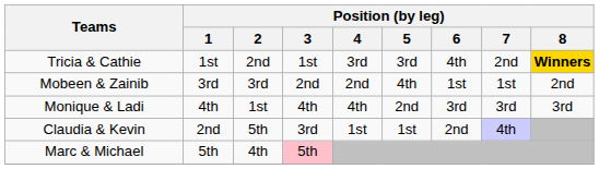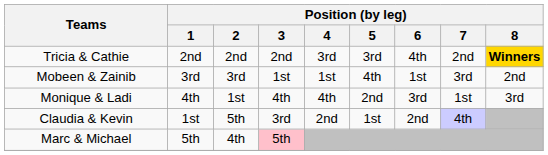 <table class="wikitable" style="text-align:center">
 <tr>
 <th rowspan="2">Teams</th>
 <th colspan="13">Position (by leg)</th>
 </tr>
 <tr>
 <th style="width:3em">1</th>
 <th style="width:3em">2</th>
 <th style="width:3em">3</th>
 <th style="width:3em">4</th>
 <th style="width:3em">5</th>
 <th style="width:3em">6</th>
 <th style="width:3em">7</th>
 <th style="width:3em">8</th>
 </tr>
 <tr>
 <td style="width:12em">Tricia & Cathie</td>
-<td>1st</td>
 <td>2nd</td>
-<td>1st</td>
+<td>2nd</td>
+<td>2nd</td>
 <td>3rd</td>
 <td>3rd</td>
 <td>4th</td>
 <td>2nd</td>
 <td style=background:gold><strong>Winners</strong></td>
 </tr>
 <tr>
 <td style="width:12em">Mobeen & Zainib</td>
 <td>3rd</td>
 <td>3rd</td>
-<td>2nd</td>
-<td>2nd</td>
+<td>1st</td>
+<td>1st</td>
 <td>4th</td>
 <td>1st</td>
-<td>1st</td>
+<td>3rd</td>
 <td>2nd</td>
 </tr>
 <tr>
 <td style="width:12em">Monique & Ladi</td>
 <td>4th</td>
 <td>1st</td>
 <td>4th</td>
 <td>4th</td>
 <td>2nd</td>
 <td>3rd</td>
-<td>3rd</td>
+<td>1st</td>
 <td>3rd</td>
 </tr>
 <tr>
 <td style="width:12em">Claudia & Kevin</td>
-<td>2nd</td>
+<td>1st</td>
 <td>5th</td>
 <td>3rd</td>
-<td>1st</td>
+<td>2nd</td>
 <td>1st</td>
 <td>2nd</td>
 <td style=background:#ccf>4th</td>
 <td style=background:silver></td>
 </tr>
 <tr>
 <td style="width:12em">Marc & Michael</td>
 <td>5th</td>
 <td>4th</td>
 <td style=background:pink>5th</td>
 <td colspan=5 style=background:silver></td>
 </tr>
 <tr>
 </tr>
 </table>
